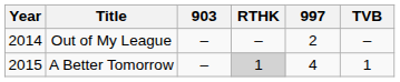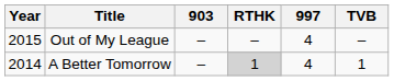 <table class="wikitable">
 <tr>
 <th>Year</th>
 <th>Title</th>
 <th width="50">903 <br></th>
 <th width="50">RTHK <br></th>
 <th width="50">997 <br></th>
 <th width="50">TVB <br></th>
 </tr>
 <tr align="center">
-<td>2014</td>
+<td>2015</td>
 <td>Out of My League</td>
 <td>–</td>
 <td>–</td>
-<td>2</td>
+<td>4</td>
 <td>–</td>
 </tr>
 <tr align="center">
-<td>2015</td>
+<td>2014</td>
 <td>A Better Tomorrow</td>
 <td>–</td>
 <td style="background: lightgrey;">1</td>
 <td>4</td>
 <td>1</td>
 </tr>
 </table>
